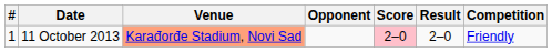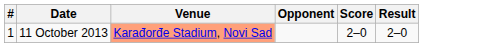 <table class="wikitable">
 <tr>
 <th>#</th>
 <th>Date</th>
 <th>Venue</th>
 <th>Opponent</th>
 <th>Score</th>
 <th>Result</th>
-<th>Competition</th>
 </tr>
 <tr>
 <td>1</td>
 <td>11 October 2013</td>
 <td style="background: lightsalmon;"><a href='#'>Karađorđe Stadium</a>, <a href='#'>Novi Sad</a></td>
 <td></td>
-<td align=center style="background: pink;">2–0</td>
 <td align=center>2–0</td>
-<td><a href='#'>Friendly</a></td>
+<td align=center>2–0</td>
 </tr>
 </table>
